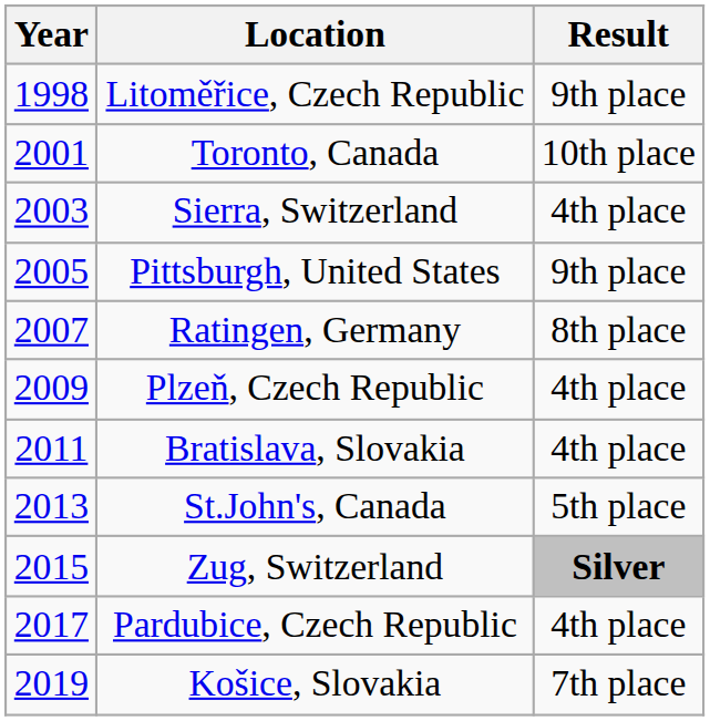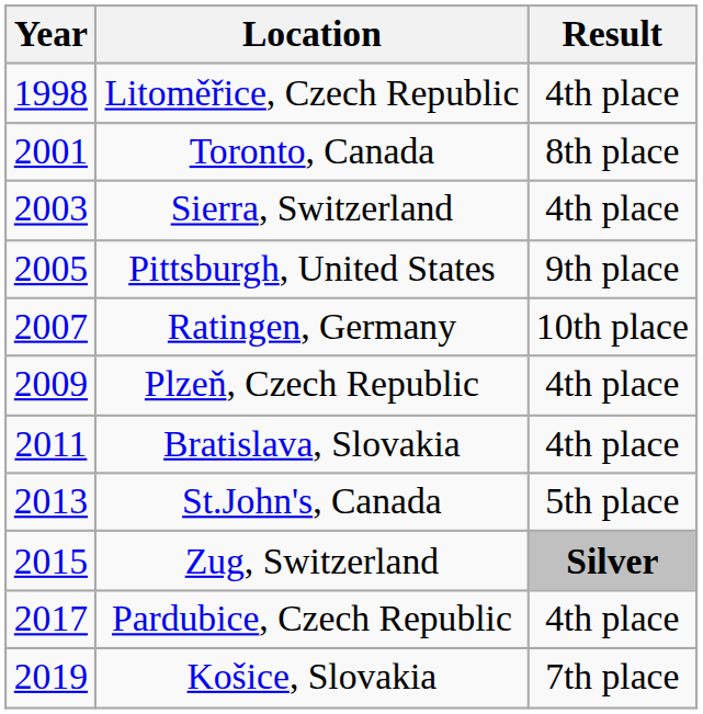 <table class="wikitable" style="text-align:center;">
 <tr>
 <th>Year</th>
 <th>Location</th>
 <th>Result</th>
 </tr>
 <tr>
 <td><a href='#'>1998</a></td>
 <td><a href='#'>Litoměřice</a>, Czech Republic</td>
-<td>9th place</td>
+<td>4th place</td>
 </tr>
 <tr>
 <td><a href='#'>2001</a></td>
 <td><a href='#'>Toronto</a>, Canada</td>
-<td>10th place</td>
+<td>8th place</td>
 </tr>
 <tr>
 <td><a href='#'>2003</a></td>
 <td><a href='#'>Sierra</a>, Switzerland</td>
 <td>4th place</td>
 </tr>
 <tr>
 <td><a href='#'>2005</a></td>
 <td><a href='#'>Pittsburgh</a>, United States</td>
 <td>9th place</td>
 </tr>
 <tr>
 <td><a href='#'>2007</a></td>
 <td><a href='#'>Ratingen</a>, Germany</td>
-<td>8th place</td>
+<td>10th place</td>
 </tr>
 <tr>
 <td><a href='#'>2009</a></td>
 <td><a href='#'>Plzeň</a>, Czech Republic</td>
 <td>4th place</td>
 </tr>
 <tr>
 <td><a href='#'>2011</a></td>
 <td><a href='#'>Bratislava</a>, Slovakia</td>
 <td>4th place</td>
 </tr>
 <tr>
 <td><a href='#'>2013</a></td>
 <td><a href='#'>St.John's</a>, Canada</td>
 <td>5th place</td>
 </tr>
 <tr>
 <td><a href='#'>2015</a></td>
 <td><a href='#'>Zug</a>, Switzerland</td>
 <td bgcolor=silver><strong>Silver</strong></td>
 </tr>
 <tr>
 <td><a href='#'>2017</a></td>
 <td><a href='#'>Pardubice</a>, Czech Republic</td>
 <td>4th place</td>
 </tr>
 <tr>
 <td><a href='#'>2019</a></td>
 <td><a href='#'>Košice</a>, Slovakia</td>
 <td>7th place</td>
 </tr>
 </table>
